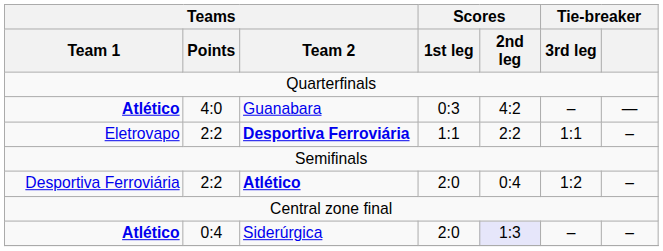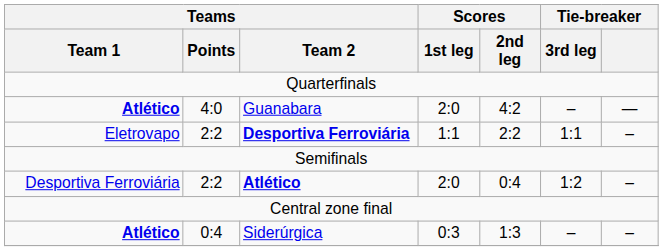 <table class="wikitable" style="text-align:center;">
 <tr>
 <th colspan=3>Teams</th>
 <th colspan=2>Scores</th>
 <th colspan=2>Tie-breaker</th>
 </tr>
 <tr>
 <th width="175">Team 1</th>
 <th width="50">Points</th>
 <th width="175">Team 2</th>
 <th width="55">1st leg</th>
 <th width="55">2nd leg</th>
 <th width="55">3rd leg</th>
 <th width="50"></th>
 </tr>
 <tr>
 <td agin=center colspan="7">Quarterfinals</td>
 </tr>
 <tr>
 <td align=right><strong><a href='#'>Atlético</a></strong> </td>
 <td>4:0</td>
 <td align=left> <a href='#'>Guanabara</a></td>
-<td>0:3</td>
+<td>2:0</td>
 <td>4:2</td>
 <td>–</td>
 <td>—</td>
 </tr>
 <tr>
 <td align=right><a href='#'>Eletrovapo</a> </td>
 <td>2:2</td>
 <td align=left> <strong><a href='#'>Desportiva Ferroviária</a></strong></td>
 <td>1:1</td>
 <td>2:2</td>
 <td>1:1</td>
 <td>–</td>
 </tr>
 <tr>
 <td agin=center colspan="7">Semifinals</td>
 </tr>
 <tr>
 <td align=right><a href='#'>Desportiva Ferroviária</a> </td>
 <td>2:2</td>
 <td align=left> <strong><a href='#'>Atlético</a></strong></td>
 <td>2:0</td>
 <td>0:4</td>
 <td>1:2</td>
 <td>–</td>
 </tr>
 <tr>
 <td agin=center colspan="7">Central zone final</td>
 </tr>
 <tr>
 <td align=right><strong><a href='#'>Atlético</a></strong> </td>
 <td>0:4</td>
 <td align=left> <a href='#'>Siderúrgica</a></td>
-<td>2:0</td>
-<td style="background: lavender;">1:3</td>
+<td>0:3</td>
+<td>1:3</td>
 <td>–</td>
 <td>–</td>
 </tr>
 <tr>
 </tr>
 </table>
